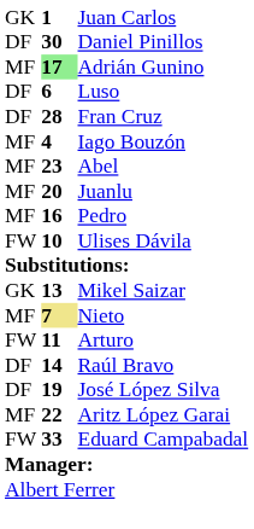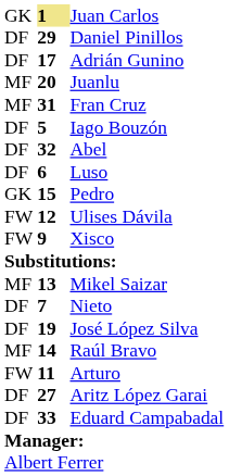 <table style="font-size: 90%" cellspacing="0" cellpadding="0">
 <tr>
 <th width="25"></th>
 <th width="25"></th>
 </tr>
 <tr>
 <td>GK</td>
-<td><strong>1</strong></td>
+<td style="background: khaki;"><strong>1</strong></td>
 <td> <a href='#'>Juan Carlos</a></td>
 </tr>
 <tr>
 <td>DF</td>
-<td><strong>30</strong></td>
+<td><strong>29</strong></td>
 <td> <a href='#'>Daniel Pinillos</a></td>
 </tr>
 <tr>
-<td>MF</td>
-<td style="background: lightgreen;"><strong>17</strong></td>
+<td>DF</td>
+<td><strong>17</strong></td>
 <td> <a href='#'>Adrián Gunino</a></td>
-</tr>
-<tr>
-<td>DF</td>
-<td><strong>6</strong></td>
-<td> <a href='#'>Luso</a></td>
-<td></td>
-<td></td>
-</tr>
-<tr>
-<td>DF</td>
-<td><strong>28</strong></td>
-<td> <a href='#'>Fran Cruz</a></td>
-<td></td>
-</tr>
-<tr>
-<td>MF</td>
-<td><strong>4</strong></td>
-<td> <a href='#'>Iago Bouzón</a></td>
-</tr>
-<tr>
-<td>MF</td>
-<td><strong>23</strong></td>
-<td> <a href='#'>Abel</a></td>
 </tr>
 <tr>
 <td>MF</td>
 <td><strong>20</strong></td>
 <td> <a href='#'>Juanlu</a></td>
 <td></td>
 <td></td>
 </tr>
 <tr>
 <td>MF</td>
-<td><strong>16</strong></td>
+<td><strong>31</strong></td>
+<td> <a href='#'>Fran Cruz</a></td>
+<td></td>
+</tr>
+<tr>
+<td>DF</td>
+<td><strong>5</strong></td>
+<td> <a href='#'>Iago Bouzón</a></td>
+</tr>
+<tr>
+<td>DF</td>
+<td><strong>32</strong></td>
+<td> <a href='#'>Abel</a></td>
+</tr>
+<tr>
+<td>DF</td>
+<td><strong>6</strong></td>
+<td> <a href='#'>Luso</a></td>
+<td></td>
+<td></td>
+</tr>
+<tr>
+<td>GK</td>
+<td><strong>15</strong></td>
 <td> <a href='#'>Pedro</a></td>
 </tr>
 <tr>
 <td>FW</td>
-<td><strong>10</strong></td>
+<td><strong>12</strong></td>
 <td> <a href='#'>Ulises Dávila</a></td>
+</tr>
+<tr>
+<td>FW</td>
+<td><strong>9</strong></td>
+<td> <a href='#'>Xisco</a></td>
+<td></td>
+<td></td>
 </tr>
 <tr>
 <td colspan=3><strong>Substitutions:</strong></td>
 </tr>
 <tr>
-<td>GK</td>
+<td>MF</td>
 <td><strong>13</strong></td>
 <td> <a href='#'>Mikel Saizar</a></td>
 </tr>
 <tr>
+<td>DF</td>
+<td><strong>7</strong></td>
+<td> <a href='#'>Nieto</a></td>
+</tr>
+<tr>
+<td>DF</td>
+<td><strong>19</strong></td>
+<td> <a href='#'>José López Silva</a></td>
+<td></td>
+<td></td>
+</tr>
+<tr>
 <td>MF</td>
-<td style="background: khaki;"><strong>7</strong></td>
-<td> <a href='#'>Nieto</a></td>
+<td><strong>14</strong></td>
+<td> <a href='#'>Raúl Bravo</a></td>
 </tr>
 <tr>
 <td>FW</td>
 <td><strong>11</strong></td>
 <td> <a href='#'>Arturo</a></td>
 <td></td>
 <td></td>
 </tr>
 <tr>
 <td>DF</td>
-<td><strong>14</strong></td>
-<td> <a href='#'>Raúl Bravo</a></td>
-</tr>
-<tr>
-<td>DF</td>
-<td><strong>19</strong></td>
-<td> <a href='#'>José López Silva</a></td>
-<td></td>
-<td></td>
-</tr>
-<tr>
-<td>MF</td>
-<td><strong>22</strong></td>
+<td><strong>27</strong></td>
 <td> <a href='#'>Aritz López Garai</a></td>
 <td></td>
 <td></td>
 </tr>
 <tr>
-<td>FW</td>
+<td>DF</td>
 <td><strong>33</strong></td>
 <td> <a href='#'>Eduard Campabadal</a></td>
 </tr>
 <tr>
 <td colspan=3><strong>Manager:</strong></td>
 </tr>
 <tr>
 <td colspan=3> <a href='#'>Albert Ferrer</a></td>
 </tr>
 </table>
